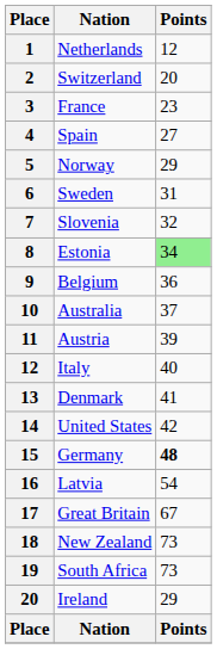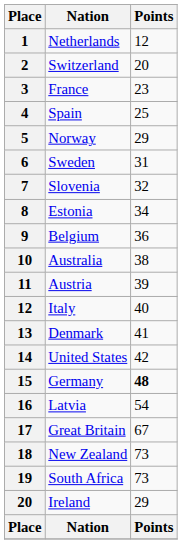 <table class="wikitable" style="font-size: 95%">
 <tr>
 <th>Place</th>
 <th>Nation</th>
 <th>Points</th>
 </tr>
 <tr>
 <th>1</th>
 <td> <a href='#'>Netherlands</a></td>
 <td>12</td>
 </tr>
 <tr>
 <th>2</th>
 <td> <a href='#'>Switzerland</a></td>
 <td>20</td>
 </tr>
 <tr>
 <th>3</th>
 <td> <a href='#'>France</a></td>
 <td>23</td>
 </tr>
 <tr>
 <th>4</th>
 <td> <a href='#'>Spain</a></td>
-<td>27</td>
+<td>25</td>
 </tr>
 <tr>
 <th>5</th>
 <td> <a href='#'>Norway</a></td>
 <td>29</td>
 </tr>
 <tr>
 <th>6</th>
 <td> <a href='#'>Sweden</a></td>
 <td>31</td>
 </tr>
 <tr>
 <th>7</th>
 <td> <a href='#'>Slovenia</a></td>
 <td>32</td>
 </tr>
 <tr>
 <th>8</th>
 <td> <a href='#'>Estonia</a></td>
-<td style="background: lightgreen;">34</td>
+<td>34</td>
 </tr>
 <tr>
 <th>9</th>
 <td> <a href='#'>Belgium</a></td>
 <td>36</td>
 </tr>
 <tr>
 <th>10</th>
 <td> <a href='#'>Australia</a></td>
-<td>37</td>
+<td>38</td>
 </tr>
 <tr>
 <th>11</th>
 <td> <a href='#'>Austria</a></td>
 <td>39</td>
 </tr>
 <tr>
 <th>12</th>
 <td> <a href='#'>Italy</a></td>
 <td>40</td>
 </tr>
 <tr>
 <th>13</th>
 <td> <a href='#'>Denmark</a></td>
 <td>41</td>
 </tr>
 <tr>
 <th>14</th>
 <td> <a href='#'>United States</a></td>
 <td>42</td>
 </tr>
 <tr>
 <th>15</th>
 <td> <a href='#'>Germany</a></td>
 <td><strong>48</strong></td>
 </tr>
 <tr>
 <th>16</th>
 <td> <a href='#'>Latvia</a></td>
 <td>54</td>
 </tr>
 <tr>
 <th>17</th>
 <td> <a href='#'>Great Britain</a></td>
 <td>67</td>
 </tr>
 <tr>
 <th>18</th>
 <td> <a href='#'>New Zealand</a></td>
 <td>73</td>
 </tr>
 <tr>
 <th>19</th>
 <td> <a href='#'>South Africa</a></td>
 <td>73</td>
 </tr>
 <tr>
 <th>20</th>
 <td> <a href='#'>Ireland</a></td>
 <td>29</td>
 </tr>
 <tr>
 <th>Place</th>
 <th>Nation</th>
 <th>Points</th>
 </tr>
 <tr>
 </tr>
 </table>
